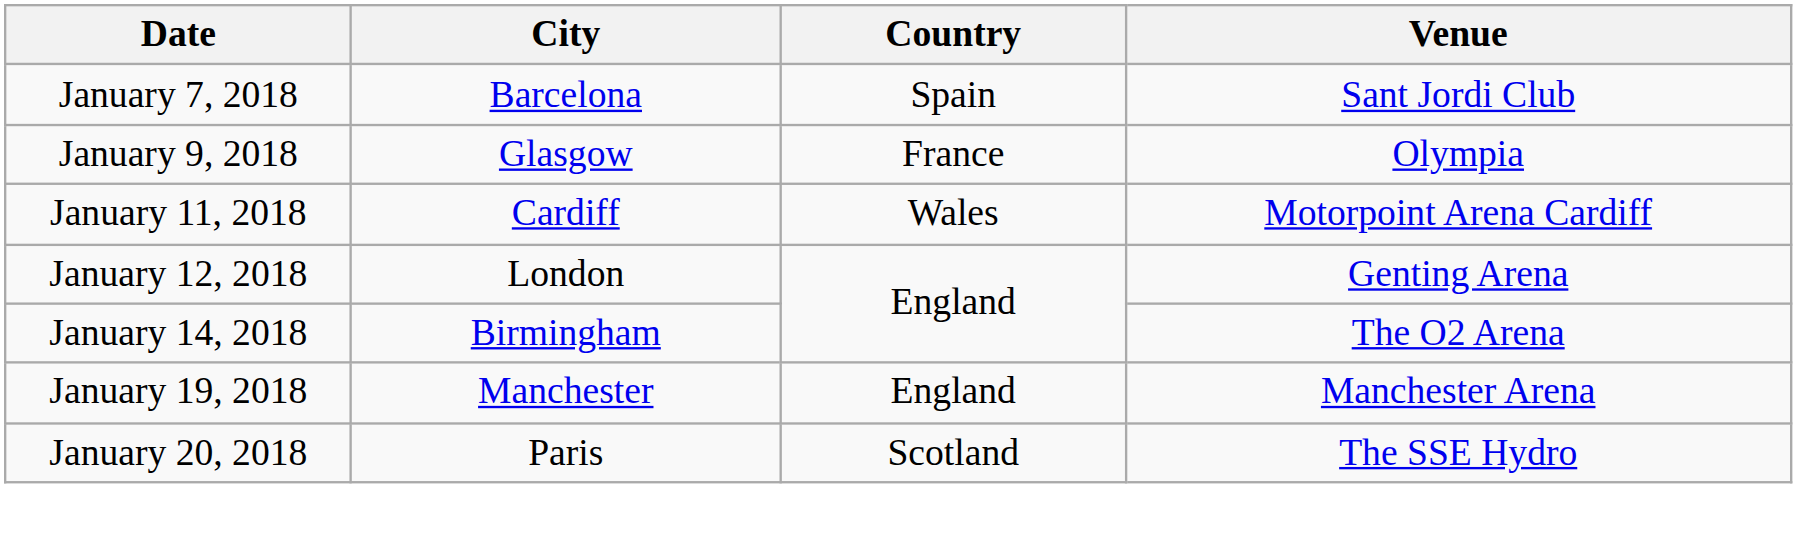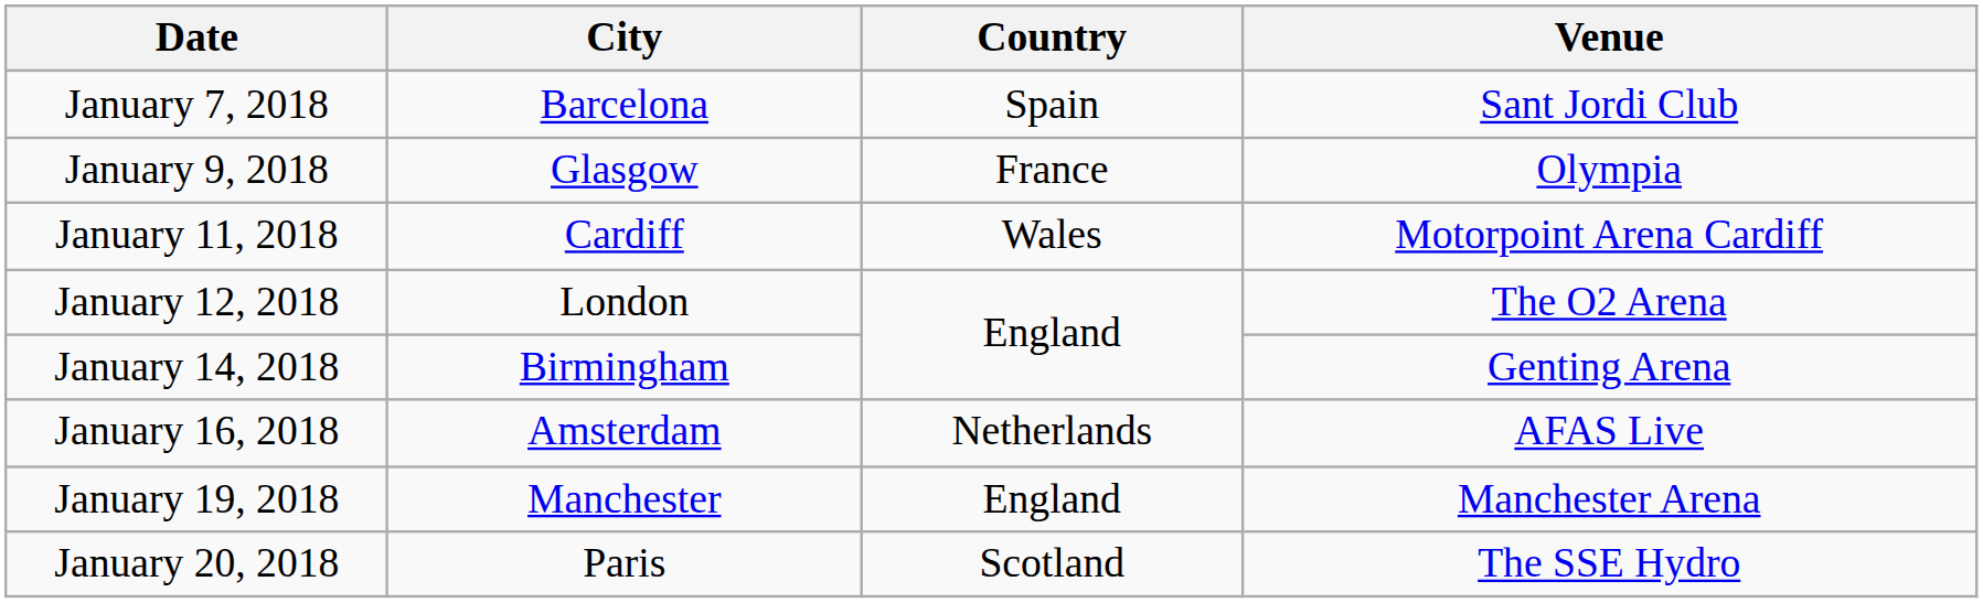 <table class="wikitable" style="text-align:center;">
 <tr>
 <th style="width:140px;">Date</th>
 <th style="width:175px;">City</th>
 <th style="width:140px;">Country</th>
 <th style="width:275px;">Venue</th>
 </tr>
 <tr>
 <td>January 7, 2018</td>
 <td><a href='#'>Barcelona</a></td>
 <td>Spain</td>
 <td><a href='#'>Sant Jordi Club</a></td>
 </tr>
 <tr>
 <td>January 9, 2018</td>
 <td><a href='#'>Glasgow</a></td>
 <td>France</td>
 <td><a href='#'>Olympia</a></td>
 </tr>
 <tr>
 <td>January 11, 2018</td>
 <td><a href='#'>Cardiff</a></td>
 <td>Wales</td>
 <td><a href='#'>Motorpoint Arena Cardiff</a></td>
 </tr>
 <tr>
 <td>January 12, 2018</td>
 <td>London</td>
 <td rowspan="2">England</td>
-<td><a href='#'>Genting Arena</a></td>
+<td><a href='#'>The O2 Arena</a></td>
 </tr>
 <tr>
 <td>January 14, 2018</td>
 <td><a href='#'>Birmingham</a></td>
-<td><a href='#'>The O2 Arena</a></td>
+<td><a href='#'>Genting Arena</a></td>
+</tr>
+<tr>
+<td>January 16, 2018</td>
+<td><a href='#'>Amsterdam</a></td>
+<td>Netherlands</td>
+<td><a href='#'>AFAS Live</a></td>
 </tr>
 <tr>
 <td>January 19, 2018</td>
 <td><a href='#'>Manchester</a></td>
 <td>England</td>
 <td><a href='#'>Manchester Arena</a></td>
 </tr>
 <tr>
 <td>January 20, 2018</td>
 <td>Paris</td>
 <td>Scotland</td>
 <td><a href='#'>The SSE Hydro</a></td>
 </tr>
 </table>
